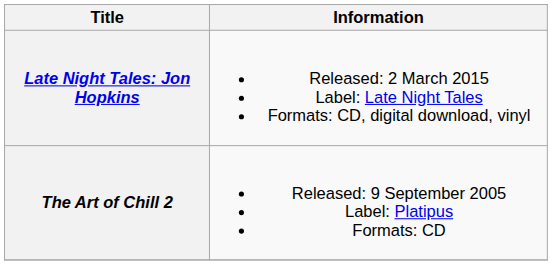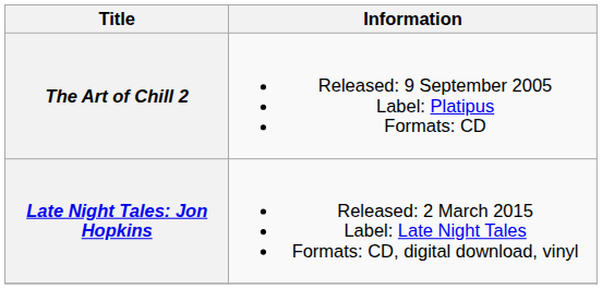 <table class="wikitable plainrowheaders" style="text-align:center;">
 <tr>
 <th scope="col" style="width:12em;" rowspan="1">Title</th>
 <th scope="col" style="width:20em;" rowspan="1">Information</th>
 </tr>
 <tr>
+<th scope="row"><em>The Art of Chill 2</em></th>
+<td><br><ul><li>Released: 9 September 2005</li><li>Label: <a href='#'>Platipus</a></li><li>Formats: CD</li></ul></td>
+</tr>
+<tr>
 <th scope="row"><em><a href='#'>Late Night Tales: Jon Hopkins</a></em></th>
 <td><br><ul><li>Released: 2 March 2015</li><li>Label: <a href='#'>Late Night Tales</a></li><li>Formats: CD, digital download, vinyl</li></ul></td>
 </tr>
 <tr>
-<th scope="row"><em>The Art of Chill 2</em></th>
-<td><br><ul><li>Released: 9 September 2005</li><li>Label: <a href='#'>Platipus</a></li><li>Formats: CD</li></ul></td>
-</tr>
-<tr>
 </tr>
 </table>
